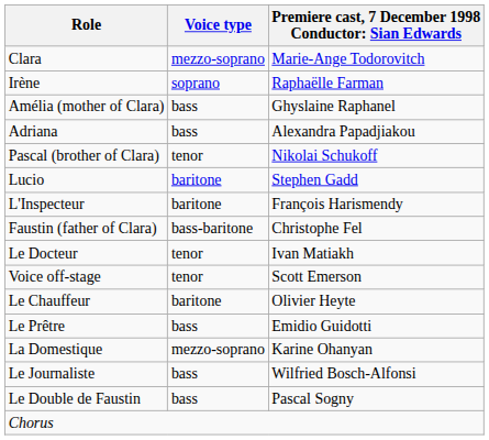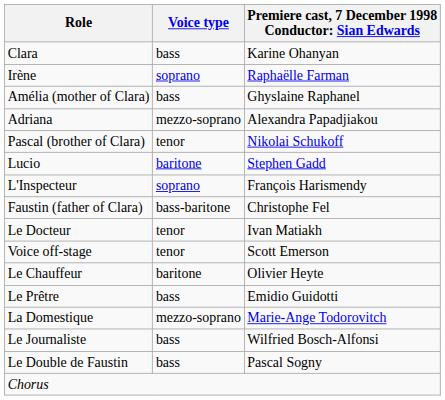 <table class="wikitable">
 <tr>
 <th>Role</th>
 <th><a href='#'>Voice type</a></th>
 <th>Premiere cast, 7 December 1998<br>Conductor: <a href='#'>Sian Edwards</a></th>
 </tr>
 <tr>
 <td>Clara</td>
-<td><a href='#'>mezzo-soprano</a></td>
-<td><a href='#'>Marie-Ange Todorovitch</a></td>
+<td>bass</td>
+<td>Karine Ohanyan</td>
 </tr>
 <tr>
 <td>Irène</td>
 <td><a href='#'>soprano</a></td>
 <td><a href='#'>Raphaëlle Farman</a></td>
 </tr>
 <tr>
 <td>Amélia (mother of Clara)</td>
 <td>bass</td>
 <td>Ghyslaine Raphanel</td>
 </tr>
 <tr>
 <td>Adriana</td>
-<td>bass</td>
+<td>mezzo-soprano</td>
 <td>Alexandra Papadjiakou</td>
 </tr>
 <tr>
 <td>Pascal (brother of Clara)</td>
 <td>tenor</td>
 <td><a href='#'>Nikolai Schukoff</a></td>
 </tr>
 <tr>
 <td>Lucio</td>
 <td><a href='#'>baritone</a></td>
 <td><a href='#'>Stephen Gadd</a></td>
 </tr>
 <tr>
 <td>L'Inspecteur</td>
-<td>baritone</td>
+<td><a href='#'>soprano</a></td>
 <td>François Harismendy</td>
 </tr>
 <tr>
 <td>Faustin (father of Clara)</td>
 <td>bass-baritone</td>
 <td>Christophe Fel</td>
 </tr>
 <tr>
 <td>Le Docteur</td>
 <td>tenor</td>
 <td>Ivan Matiakh</td>
 </tr>
 <tr>
 <td>Voice off-stage</td>
 <td>tenor</td>
 <td>Scott Emerson</td>
 </tr>
 <tr>
 <td>Le Chauffeur</td>
 <td>baritone</td>
 <td>Olivier Heyte</td>
 </tr>
 <tr>
 <td>Le Prêtre</td>
 <td>bass</td>
 <td>Emidio Guidotti</td>
 </tr>
 <tr>
 <td>La Domestique</td>
 <td>mezzo-soprano</td>
-<td>Karine Ohanyan</td>
+<td><a href='#'>Marie-Ange Todorovitch</a></td>
 </tr>
 <tr>
 <td>Le Journaliste</td>
 <td>bass</td>
 <td>Wilfried Bosch-Alfonsi</td>
 </tr>
 <tr>
 <td>Le Double de Faustin</td>
 <td>bass</td>
 <td>Pascal Sogny</td>
 </tr>
 <tr>
 <td colspan="3"><em>Chorus</em></td>
 </tr>
 </table>
